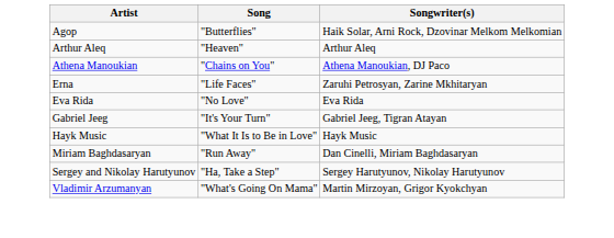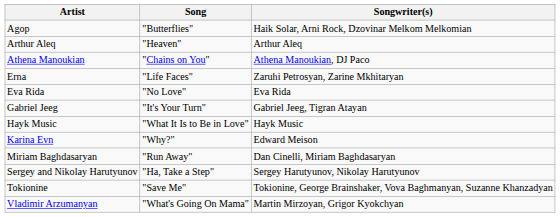 <table class="sortable wikitable" style="margin: 1em auto 1em auto">
 <tr>
 <th>Artist</th>
 <th>Song</th>
 <th class="unsortable">Songwriter(s)</th>
 </tr>
 <tr>
 <td>Agop</td>
 <td>"Butterflies"</td>
 <td>Haik Solar, Arni Rock, Dzovinar Melkom Melkomian</td>
 </tr>
 <tr>
 <td>Arthur Aleq</td>
 <td>"Heaven"</td>
 <td>Arthur Aleq</td>
 </tr>
 <tr>
 <td><a href='#'>Athena Manoukian</a></td>
 <td>"<a href='#'>Chains on You</a>"</td>
 <td><a href='#'>Athena Manoukian</a>, DJ Paco</td>
 </tr>
 <tr>
 <td>Erna</td>
 <td>"Life Faces"</td>
 <td>Zaruhi Petrosyan, Zarine Mkhitaryan</td>
 </tr>
 <tr>
 <td>Eva Rida</td>
 <td>"No Love"</td>
 <td>Eva Rida</td>
 </tr>
 <tr>
 <td>Gabriel Jeeg</td>
 <td>"It's Your Turn"</td>
 <td>Gabriel Jeeg, Tigran Atayan</td>
 </tr>
 <tr>
 <td>Hayk Music</td>
 <td>"What It Is to Be in Love"</td>
 <td>Hayk Music</td>
 </tr>
 <tr>
+<td><a href='#'>Karina Evn</a></td>
+<td>"Why?"</td>
+<td>Edward Meison</td>
+</tr>
+<tr>
 <td>Miriam Baghdasaryan</td>
 <td>"Run Away"</td>
 <td>Dan Cinelli, Miriam Baghdasaryan</td>
 </tr>
 <tr>
 <td>Sergey and Nikolay Harutyunov</td>
 <td>"Ha, Take a Step"</td>
 <td>Sergey Harutyunov, Nikolay Harutyunov</td>
 </tr>
 <tr>
+<td>Tokionine</td>
+<td>"Save Me"</td>
+<td>Tokionine, George Brainshaker, Vova Baghmanyan, Suzanne Khanzadyan</td>
+</tr>
+<tr>
 <td><a href='#'>Vladimir Arzumanyan</a></td>
 <td>"What's Going On Mama"</td>
 <td>Martin Mirzoyan, Grigor Kyokchyan</td>
 </tr>
 </table>
